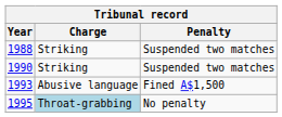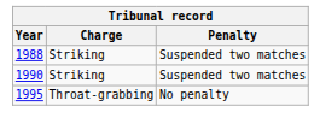 <table class="wikitable" style="float:right; padding: 3px; font-size: 8pt;">
 <tr>
 <th colspan="3">Tribunal record</th>
 </tr>
 <tr>
 <th>Year</th>
 <th>Charge</th>
 <th>Penalty</th>
 </tr>
 <tr>
 <td><a href='#'>1988</a></td>
 <td>Striking</td>
 <td>Suspended two matches</td>
 </tr>
 <tr>
 <td><a href='#'>1990</a></td>
 <td>Striking</td>
 <td>Suspended two matches</td>
 </tr>
 <tr>
-<td><a href='#'>1993</a></td>
-<td>Abusive language</td>
-<td>Fined <a href='#'>A$</a>1,500</td>
-</tr>
-<tr>
 <td><a href='#'>1995</a></td>
-<td style="background: lightblue;">Throat-grabbing</td>
+<td>Throat-grabbing</td>
 <td>No penalty</td>
 </tr>
 </table>
